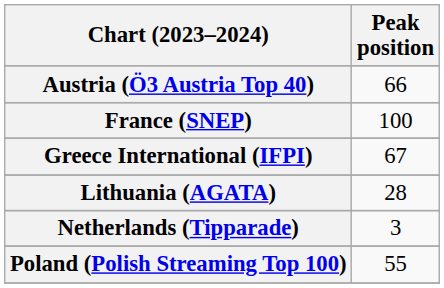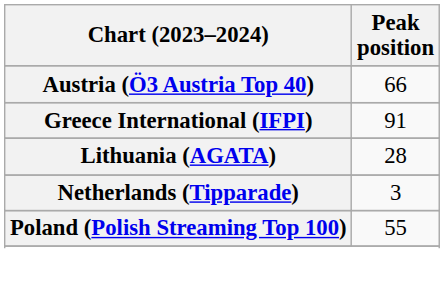 <table class="wikitable sortable plainrowheaders" style="text-align:center">
 <tr>
 <th scope="col">Chart (2023–2024)</th>
 <th scope="col">Peak<br>position</th>
 </tr>
 <tr>
 </tr>
 <tr>
 <th scope="row">Austria (<a href='#'>Ö3 Austria Top 40</a>)</th>
 <td>66</td>
 </tr>
 <tr>
 </tr>
 <tr>
 </tr>
 <tr>
-<th scope="row">France (<a href='#'>SNEP</a>)</th>
-<td>100</td>
-</tr>
-<tr>
 </tr>
 <tr>
 <th scope="row">Greece International (<a href='#'>IFPI</a>)</th>
-<td>67</td>
+<td>91</td>
 </tr>
 <tr>
 </tr>
 <tr>
 </tr>
 <tr>
 <th scope="row">Lithuania (<a href='#'>AGATA</a>)</th>
 <td>28</td>
 </tr>
 <tr>
 </tr>
 <tr>
 <th scope="row">Netherlands (<a href='#'>Tipparade</a>)</th>
 <td>3</td>
 </tr>
 <tr>
 </tr>
 <tr>
 </tr>
 <tr>
 <th scope="row">Poland (<a href='#'>Polish Streaming Top 100</a>)</th>
 <td>55</td>
 </tr>
 <tr>
 </tr>
 <tr>
 </tr>
 <tr>
 </tr>
 <tr>
 </tr>
 <tr>
 </tr>
 <tr>
 </tr>
 </table>
